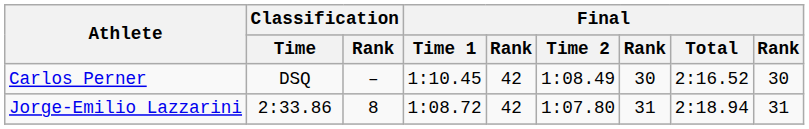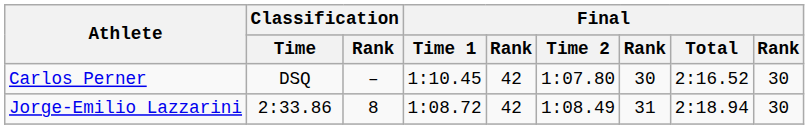 <table class="wikitable" style="font-size:90%">
 <tr>
 <th rowspan="2">Athlete</th>
 <th colspan="2">Classification</th>
 <th colspan="6">Final</th>
 </tr>
 <tr>
 <th>Time</th>
 <th>Rank</th>
 <th>Time 1</th>
 <th>Rank</th>
 <th>Time 2</th>
 <th>Rank</th>
 <th>Total</th>
 <th>Rank</th>
 </tr>
 <tr>
 <td><a href='#'>Carlos Perner</a></td>
 <td align="center">DSQ</td>
 <td align="center">–</td>
 <td align="center">1:10.45</td>
 <td align="center">42</td>
-<td align="center">1:08.49</td>
+<td align="center">1:07.80</td>
 <td align="center">30</td>
 <td align="center">2:16.52</td>
 <td align="center">30</td>
 </tr>
 <tr>
 <td><a href='#'>Jorge-Emilio Lazzarini</a></td>
 <td align="center">2:33.86</td>
 <td align="center">8</td>
 <td align="center">1:08.72</td>
 <td align="center">42</td>
-<td align="center">1:07.80</td>
+<td align="center">1:08.49</td>
 <td align="center">31</td>
 <td align="center">2:18.94</td>
-<td align="center">31</td>
+<td align="center">30</td>
 </tr>
 </table>
